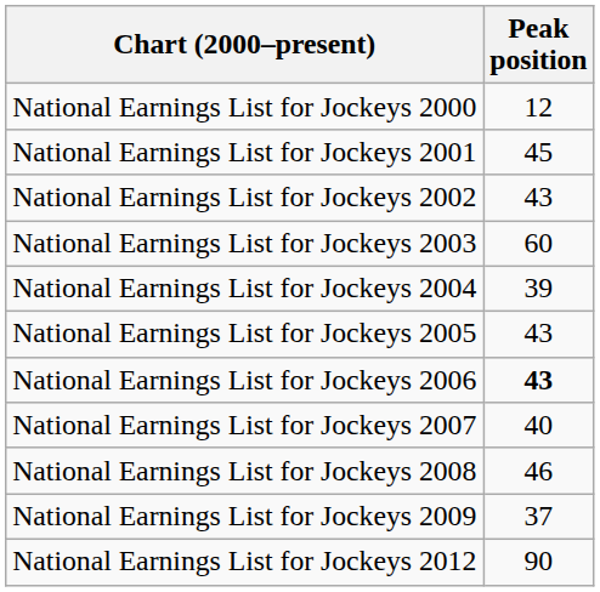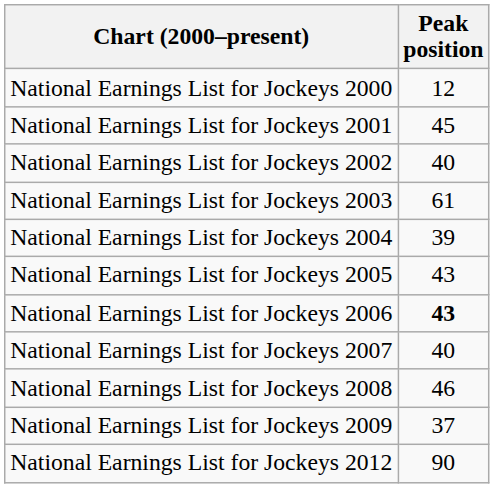 <table class="wikitable sortable">
 <tr>
 <th>Chart (2000–present)</th>
 <th>Peak<br>position</th>
 </tr>
 <tr>
 <td>National Earnings List for Jockeys 2000</td>
 <td style="text-align:center;">12</td>
 </tr>
 <tr>
 <td>National Earnings List for Jockeys 2001</td>
 <td style="text-align:center;">45</td>
 </tr>
 <tr>
 <td>National Earnings List for Jockeys 2002</td>
-<td style="text-align:center;">43</td>
+<td style="text-align:center;">40</td>
 </tr>
 <tr>
 <td>National Earnings List for Jockeys 2003</td>
-<td style="text-align:center;">60</td>
+<td style="text-align:center;">61</td>
 </tr>
 <tr>
 <td>National Earnings List for Jockeys 2004</td>
 <td style="text-align:center;">39</td>
 </tr>
 <tr>
 <td>National Earnings List for Jockeys 2005</td>
 <td style="text-align:center;">43</td>
 </tr>
 <tr>
 <td>National Earnings List for Jockeys 2006</td>
 <td style="text-align:center;"><strong>43</strong></td>
 </tr>
 <tr>
 <td>National Earnings List for Jockeys 2007</td>
 <td style="text-align:center;">40</td>
 </tr>
 <tr>
 <td>National Earnings List for Jockeys 2008</td>
 <td style="text-align:center;">46</td>
 </tr>
 <tr>
 <td>National Earnings List for Jockeys 2009</td>
 <td style="text-align:center;">37</td>
 </tr>
 <tr>
 <td>National Earnings List for Jockeys 2012</td>
 <td style="text-align:center;">90</td>
 </tr>
 </table>
